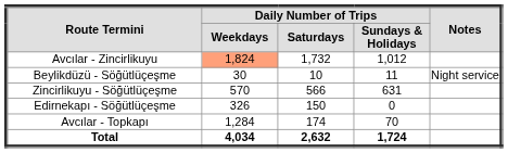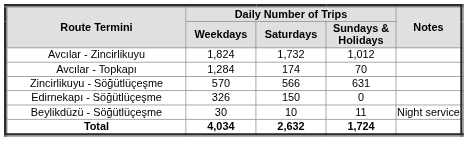 <table class="toccolours" border="5" cellpadding="1" style="border-collapse:collapse">
 <tr style="text-align:center; background:#e0e0e0">
 <th rowspan=2 width="260" align=center>Route Termini</th>
 <td colspan=3 width="300" align=center><strong>Daily Number of Trips</strong></td>
 <td rowspan="2"><strong>Notes</strong></td>
 </tr>
 <tr style="text-align:center; background:#e0e0e0">
 <th width="100" align=center>Weekdays</th>
 <th width="100" align=center>Saturdays</th>
 <th width="100" align=center>Sundays & Holidays</th>
 </tr>
 <tr style="text-align:center">
 <td>Avcılar - Zincirlikuyu</td>
-<td style="background: lightsalmon;">1,824</td>
+<td>1,824</td>
 <td>1,732</td>
 <td>1,012</td>
 <td></td>
 </tr>
 <tr style="text-align:center">
-<td>Beylikdüzü - Söğütlüçeşme</td>
-<td>30</td>
-<td>10</td>
-<td>11</td>
-<td>Night service</td>
+<td>Avcılar - Topkapı</td>
+<td>1,284</td>
+<td>174</td>
+<td>70</td>
+<td></td>
 </tr>
 <tr style="text-align:center">
 <td>Zincirlikuyu - Söğütlüçeşme</td>
 <td>570</td>
 <td>566</td>
 <td>631</td>
 <td></td>
 </tr>
 <tr style="text-align:center">
 <td>Edirnekapı - Söğütlüçeşme</td>
 <td>326</td>
 <td>150</td>
 <td>0</td>
 <td></td>
 </tr>
 <tr style="text-align:center">
-<td>Avcılar - Topkapı</td>
-<td>1,284</td>
-<td>174</td>
-<td>70</td>
-<td></td>
+<td>Beylikdüzü - Söğütlüçeşme</td>
+<td>30</td>
+<td>10</td>
+<td>11</td>
+<td>Night service</td>
 </tr>
 <tr style="text-align:center">
 <td><strong>Total</strong></td>
 <th>4,034</th>
 <th>2,632</th>
 <th>1,724</th>
 <th></th>
 </tr>
 </table>
